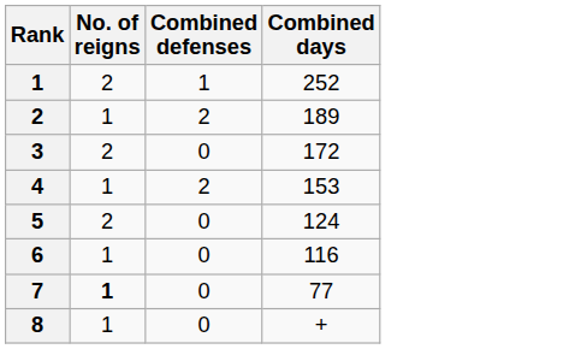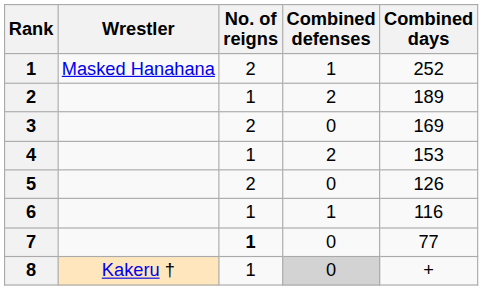 <table class="wikitable sortable" style="text-align: center">
 <tr>
 <th>Rank</th>
+<th>Wrestler</th>
 <th>No. of<br>reigns</th>
 <th>Combined<br>defenses</th>
 <th>Combined<br>days</th>
 </tr>
 <tr>
 <th>1</th>
+<td><a href='#'>Masked Hanahana</a></td>
 <td>2</td>
 <td>1</td>
 <td>252</td>
 </tr>
 <tr>
 <th>2</th>
+<td></td>
 <td>1</td>
 <td>2</td>
 <td>189</td>
 </tr>
 <tr>
 <th>3</th>
+<td></td>
 <td>2</td>
 <td>0</td>
-<td>172</td>
+<td>169</td>
 </tr>
 <tr>
 <th>4</th>
+<td></td>
 <td>1</td>
 <td>2</td>
 <td>153</td>
 </tr>
 <tr>
 <th>5</th>
+<td></td>
 <td>2</td>
 <td>0</td>
-<td>124</td>
+<td>126</td>
 </tr>
 <tr>
 <th>6</th>
+<td></td>
 <td>1</td>
-<td>0</td>
+<td>1</td>
 <td>116</td>
 </tr>
 <tr>
 <th>7</th>
+<td></td>
 <td><strong>1</strong></td>
 <td>0</td>
 <td>77</td>
 </tr>
 <tr>
 <th>8</th>
+<td style="background-color:#FFE6BD"><a href='#'>Kakeru</a> †</td>
 <td>1</td>
-<td>0</td>
+<td style="background: lightgrey;">0</td>
 <td>+</td>
 </tr>
 </table>
